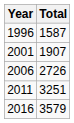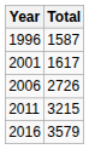 <table class="wikitable">
 <tr>
 <th>Year</th>
 <th>Total</th>
 </tr>
 <tr>
 <td>1996</td>
 <td>1587</td>
 </tr>
 <tr>
 <td>2001</td>
-<td>1907</td>
+<td>1617</td>
 </tr>
 <tr>
 <td>2006</td>
 <td>2726</td>
 </tr>
 <tr>
 <td>2011</td>
-<td>3251</td>
+<td>3215</td>
 </tr>
 <tr>
 <td>2016</td>
 <td>3579</td>
 </tr>
 </table>
